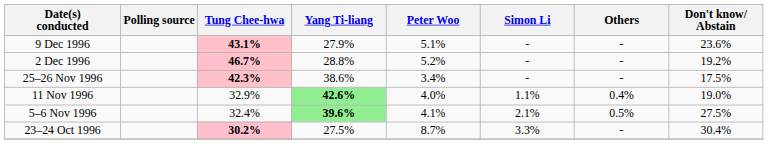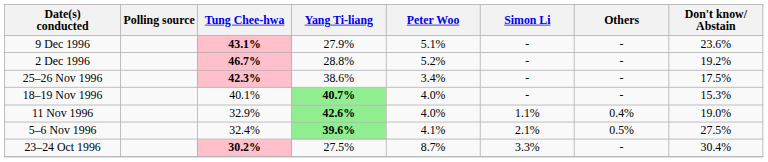 <table class="wikitable collapsible" style="text-align:center; font-size:100%; line-height:16px; margin-bottom:0">
 <tr style="height:42px; background:#e9e9e9;">
 <th width=150px>Date(s)<br>conducted</th>
 <th>Polling source</th>
 <th width=120px><a href='#'>Tung Chee-hwa</a></th>
 <th width=120px><a href='#'>Yang Ti-liang</a></th>
 <th width=120px><a href='#'>Peter Woo</a></th>
 <th width=120px><a href='#'>Simon Li</a></th>
 <th width=120px>Others</th>
 <th width=120px>Don't know/<br>Abstain</th>
 </tr>
 <tr>
 <td>9 Dec 1996</td>
 <td></td>
 <td bgcolor=pink><strong>43.1%</strong></td>
 <td>27.9%</td>
 <td>5.1%</td>
 <td>-</td>
 <td>-</td>
 <td>23.6%</td>
 </tr>
 <tr>
 <td>2 Dec 1996</td>
 <td></td>
 <td bgcolor=pink><strong>46.7%</strong></td>
 <td>28.8%</td>
 <td>5.2%</td>
 <td>-</td>
 <td>-</td>
 <td>19.2%</td>
 </tr>
 <tr>
 <td>25–26 Nov 1996</td>
 <td></td>
 <td bgcolor=pink><strong>42.3%</strong></td>
 <td>38.6%</td>
 <td>3.4%</td>
 <td>-</td>
 <td>-</td>
 <td>17.5%</td>
 </tr>
 <tr>
+<td>18–19 Nov 1996</td>
+<td></td>
+<td>40.1%</td>
+<td bgcolor=lightgreen><strong>40.7%</strong></td>
+<td>4.0%</td>
+<td>-</td>
+<td>-</td>
+<td>15.3%</td>
+</tr>
+<tr>
 <td>11 Nov 1996</td>
 <td></td>
 <td>32.9%</td>
 <td bgcolor=lightgreen><strong>42.6%</strong></td>
 <td>4.0%</td>
 <td>1.1%</td>
 <td>0.4%</td>
 <td>19.0%</td>
 </tr>
 <tr>
 <td>5–6 Nov 1996</td>
 <td></td>
 <td>32.4%</td>
 <td bgcolor=lightgreen><strong>39.6%</strong></td>
 <td>4.1%</td>
 <td>2.1%</td>
 <td>0.5%</td>
 <td>27.5%</td>
 </tr>
 <tr>
 <td>23–24 Oct 1996</td>
 <td></td>
 <td bgcolor=pink><strong>30.2%</strong></td>
 <td>27.5%</td>
 <td>8.7%</td>
 <td>3.3%</td>
 <td>-</td>
 <td>30.4%</td>
 </tr>
 <tr>
 </tr>
 </table>
